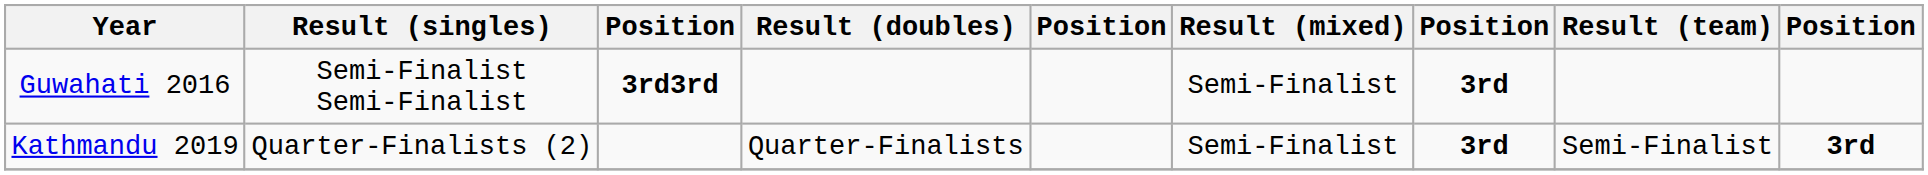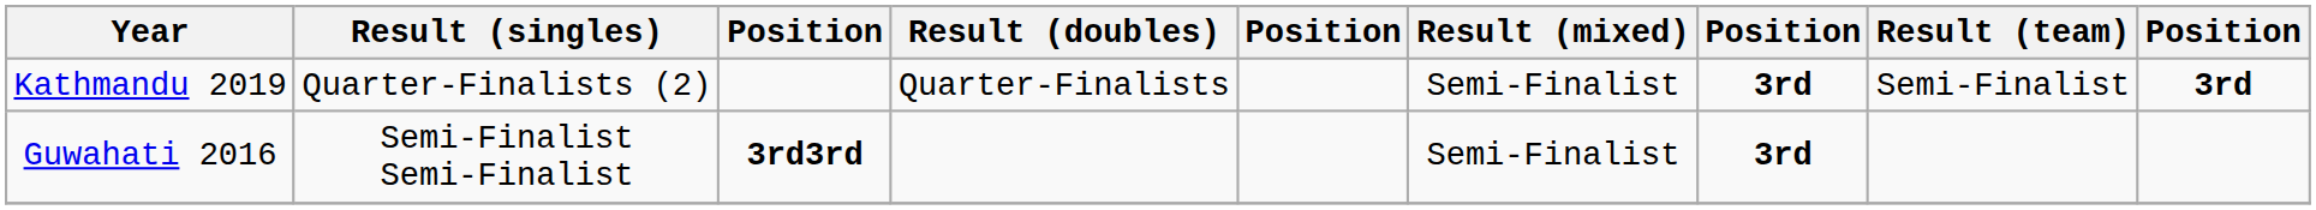 <table class="wikitable" style="text-align: center;">
 <tr>
 <th>Year</th>
 <th>Result (singles)</th>
 <th>Position</th>
 <th>Result (doubles)</th>
 <th>Position</th>
 <th>Result (mixed)</th>
 <th>Position</th>
 <th>Result (team)</th>
 <th>Position</th>
 </tr>
 <tr>
+<td> <a href='#'>Kathmandu</a> 2019</td>
+<td>Quarter-Finalists (2)</td>
+<td></td>
+<td>Quarter-Finalists</td>
+<td></td>
+<td>Semi-Finalist</td>
+<td><strong>3rd</strong></td>
+<td>Semi-Finalist</td>
+<td><strong>3rd</strong></td>
+</tr>
+<tr>
 <td> <a href='#'>Guwahati</a> 2016</td>
 <td>Semi-Finalist<br>Semi-Finalist</td>
 <td><strong>3rd</strong><strong>3rd</strong></td>
 <td></td>
 <td></td>
 <td>Semi-Finalist</td>
 <td><strong>3rd</strong></td>
 <td></td>
 <td></td>
 </tr>
 <tr>
-<td> <a href='#'>Kathmandu</a> 2019</td>
-<td>Quarter-Finalists (2)</td>
-<td></td>
-<td>Quarter-Finalists</td>
-<td></td>
-<td>Semi-Finalist</td>
-<td><strong>3rd</strong></td>
-<td>Semi-Finalist</td>
-<td><strong>3rd</strong></td>
-</tr>
-<tr>
 </tr>
 </table>
